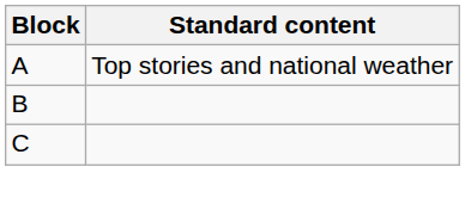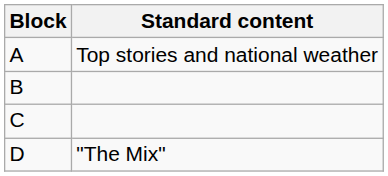 <table class="wikitable">
 <tr>
 <th>Block</th>
 <th>Standard content</th>
 </tr>
 <tr>
 <td>A</td>
 <td>Top stories and national weather</td>
 </tr>
 <tr>
 <td>B</td>
 <td></td>
 </tr>
 <tr>
 <td>C</td>
 <td></td>
 </tr>
+<tr>
+<td>D</td>
+<td>"The Mix"<br></td>
+</tr>
 </table>
